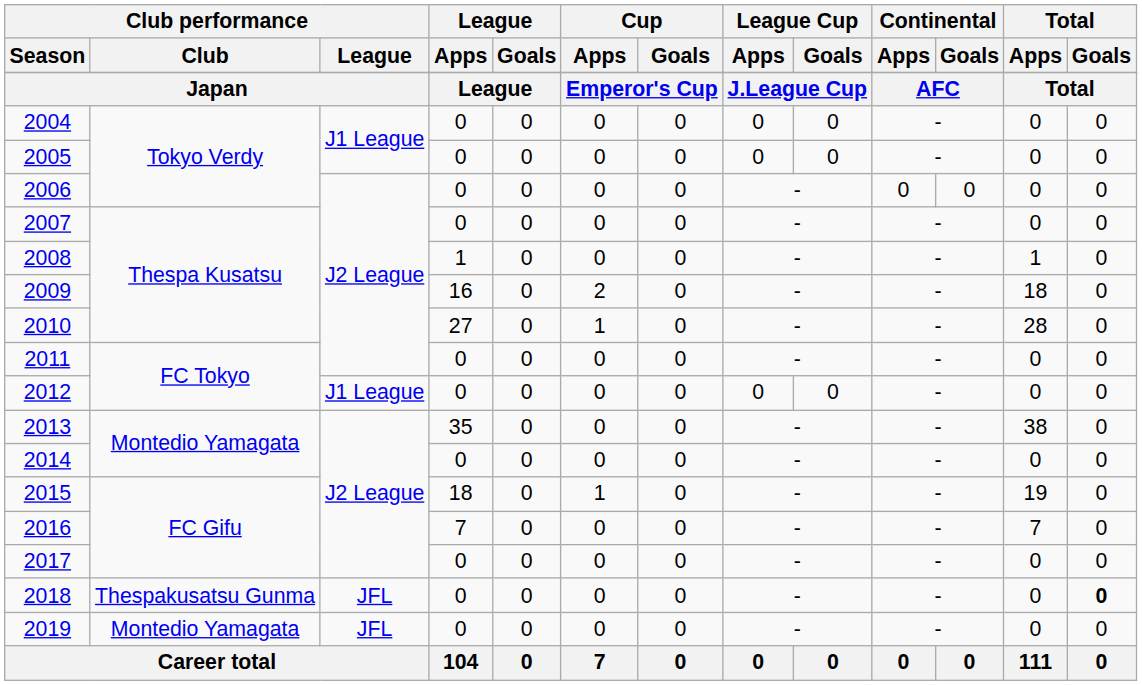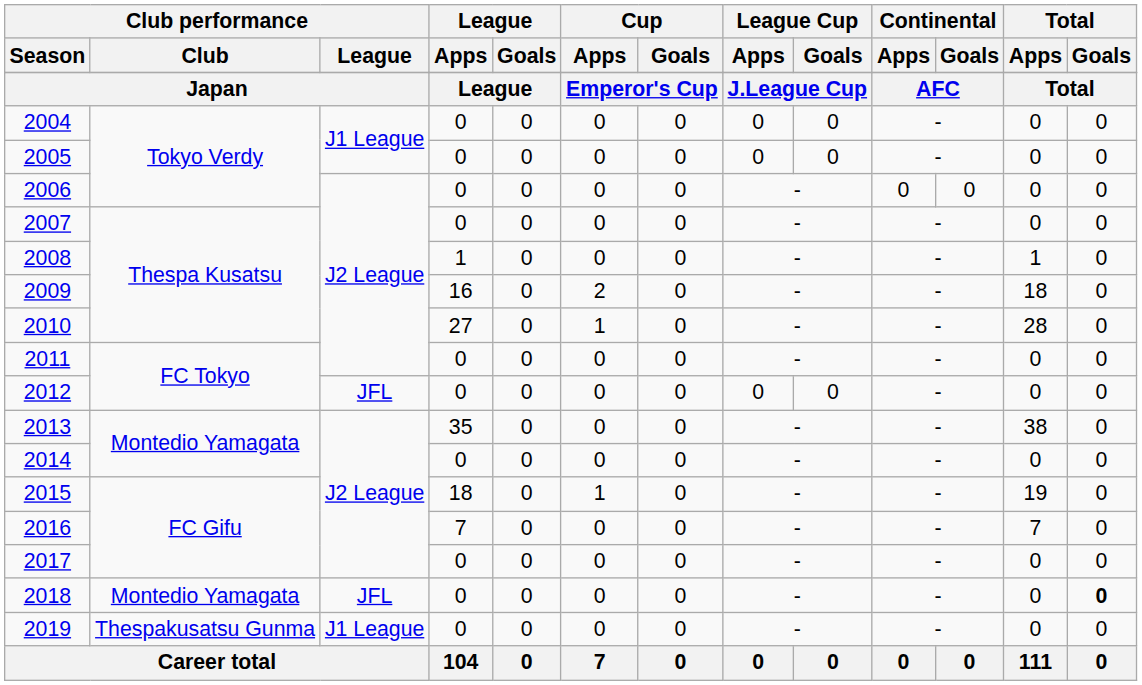 <table class="wikitable" style="text-align:center">
 <tr>
 <th colspan=3>Club performance</th>
 <th colspan=2>League</th>
 <th colspan=2>Cup</th>
 <th colspan=2>League Cup</th>
 <th colspan=2>Continental</th>
 <th colspan=2>Total</th>
 </tr>
 <tr>
 <th>Season</th>
 <th>Club</th>
 <th>League</th>
 <th>Apps</th>
 <th>Goals</th>
 <th>Apps</th>
 <th>Goals</th>
 <th>Apps</th>
 <th>Goals</th>
 <th>Apps</th>
 <th>Goals</th>
 <th>Apps</th>
 <th>Goals</th>
 </tr>
 <tr>
 </tr>
 <tr>
 <th colspan=3>Japan</th>
 <th colspan=2>League</th>
 <th colspan=2><a href='#'>Emperor's Cup</a></th>
 <th colspan=2><a href='#'>J.League Cup</a></th>
 <th colspan=2><a href='#'>AFC</a></th>
 <th colspan=2>Total</th>
 </tr>
 <tr>
 <td><a href='#'>2004</a></td>
 <td rowspan="3"><a href='#'>Tokyo Verdy</a></td>
 <td rowspan="2"><a href='#'>J1 League</a></td>
 <td>0</td>
 <td>0</td>
 <td>0</td>
 <td>0</td>
 <td>0</td>
 <td>0</td>
 <td colspan="2">-</td>
 <td>0</td>
 <td>0</td>
 </tr>
 <tr>
 <td><a href='#'>2005</a></td>
 <td>0</td>
 <td>0</td>
 <td>0</td>
 <td>0</td>
 <td>0</td>
 <td>0</td>
 <td colspan="2">-</td>
 <td>0</td>
 <td>0</td>
 </tr>
 <tr>
 <td><a href='#'>2006</a></td>
 <td rowspan="6"><a href='#'>J2 League</a></td>
 <td>0</td>
 <td>0</td>
 <td>0</td>
 <td>0</td>
 <td colspan="2">-</td>
 <td>0</td>
 <td>0</td>
 <td>0</td>
 <td>0</td>
 </tr>
 <tr>
 <td><a href='#'>2007</a></td>
 <td rowspan="4"><a href='#'>Thespa Kusatsu</a></td>
 <td>0</td>
 <td>0</td>
 <td>0</td>
 <td>0</td>
 <td colspan="2">-</td>
 <td colspan="2">-</td>
 <td>0</td>
 <td>0</td>
 </tr>
 <tr>
 <td><a href='#'>2008</a></td>
 <td>1</td>
 <td>0</td>
 <td>0</td>
 <td>0</td>
 <td colspan="2">-</td>
 <td colspan="2">-</td>
 <td>1</td>
 <td>0</td>
 </tr>
 <tr>
 <td><a href='#'>2009</a></td>
 <td>16</td>
 <td>0</td>
 <td>2</td>
 <td>0</td>
 <td colspan="2">-</td>
 <td colspan="2">-</td>
 <td>18</td>
 <td>0</td>
 </tr>
 <tr>
 <td><a href='#'>2010</a></td>
 <td>27</td>
 <td>0</td>
 <td>1</td>
 <td>0</td>
 <td colspan="2">-</td>
 <td colspan="2">-</td>
 <td>28</td>
 <td>0</td>
 </tr>
 <tr>
 <td><a href='#'>2011</a></td>
 <td rowspan=2><a href='#'>FC Tokyo</a></td>
 <td>0</td>
 <td>0</td>
 <td>0</td>
 <td>0</td>
 <td colspan="2">-</td>
 <td colspan="2">-</td>
 <td>0</td>
 <td>0</td>
 </tr>
 <tr>
 <td><a href='#'>2012</a></td>
-<td><a href='#'>J1 League</a></td>
+<td rowspan="1"><a href='#'>JFL</a></td>
 <td>0</td>
 <td>0</td>
 <td>0</td>
 <td>0</td>
 <td>0</td>
 <td>0</td>
 <td colspan="2">-</td>
 <td>0</td>
 <td>0</td>
 </tr>
 <tr>
 <td><a href='#'>2013</a></td>
 <td rowspan="2"><a href='#'>Montedio Yamagata</a></td>
 <td rowspan="5"><a href='#'>J2 League</a></td>
 <td>35</td>
 <td>0</td>
 <td>0</td>
 <td>0</td>
 <td colspan="2">-</td>
 <td colspan="2">-</td>
 <td>38</td>
 <td>0</td>
 </tr>
 <tr>
 <td><a href='#'>2014</a></td>
 <td>0</td>
 <td>0</td>
 <td>0</td>
 <td>0</td>
 <td colspan="2">-</td>
 <td colspan="2">-</td>
 <td>0</td>
 <td>0</td>
 </tr>
 <tr>
 <td><a href='#'>2015</a></td>
 <td rowspan="3"><a href='#'>FC Gifu</a></td>
 <td>18</td>
 <td>0</td>
 <td>1</td>
 <td>0</td>
 <td colspan="2">-</td>
 <td colspan="2">-</td>
 <td>19</td>
 <td>0</td>
 </tr>
 <tr>
 <td><a href='#'>2016</a></td>
 <td>7</td>
 <td>0</td>
 <td>0</td>
 <td>0</td>
 <td colspan="2">-</td>
 <td colspan="2">-</td>
 <td>7</td>
 <td>0</td>
 </tr>
 <tr>
 <td><a href='#'>2017</a></td>
 <td>0</td>
 <td>0</td>
 <td>0</td>
 <td>0</td>
 <td colspan="2">-</td>
 <td colspan="2">-</td>
 <td>0</td>
 <td>0</td>
 </tr>
 <tr>
 <td><a href='#'>2018</a></td>
-<td><a href='#'>Thespakusatsu Gunma</a></td>
+<td rowspan="1"><a href='#'>Montedio Yamagata</a></td>
 <td rowspan="1"><a href='#'>JFL</a></td>
 <td>0</td>
 <td>0</td>
 <td>0</td>
 <td>0</td>
 <td colspan="2">-</td>
 <td colspan="2">-</td>
 <td>0</td>
 <td><strong>0</strong></td>
 </tr>
 <tr>
 <td><a href='#'>2019</a></td>
-<td rowspan="1"><a href='#'>Montedio Yamagata</a></td>
-<td rowspan="1"><a href='#'>JFL</a></td>
+<td><a href='#'>Thespakusatsu Gunma</a></td>
+<td><a href='#'>J1 League</a></td>
 <td>0</td>
 <td>0</td>
 <td>0</td>
 <td>0</td>
 <td colspan="2">-</td>
 <td colspan="2">-</td>
 <td>0</td>
 <td>0</td>
 </tr>
 <tr>
 <th colspan=3>Career total</th>
 <th>104</th>
 <th>0</th>
 <th>7</th>
 <th>0</th>
 <th>0</th>
 <th>0</th>
 <th>0</th>
 <th>0</th>
 <th>111</th>
 <th>0</th>
 </tr>
 </table>
